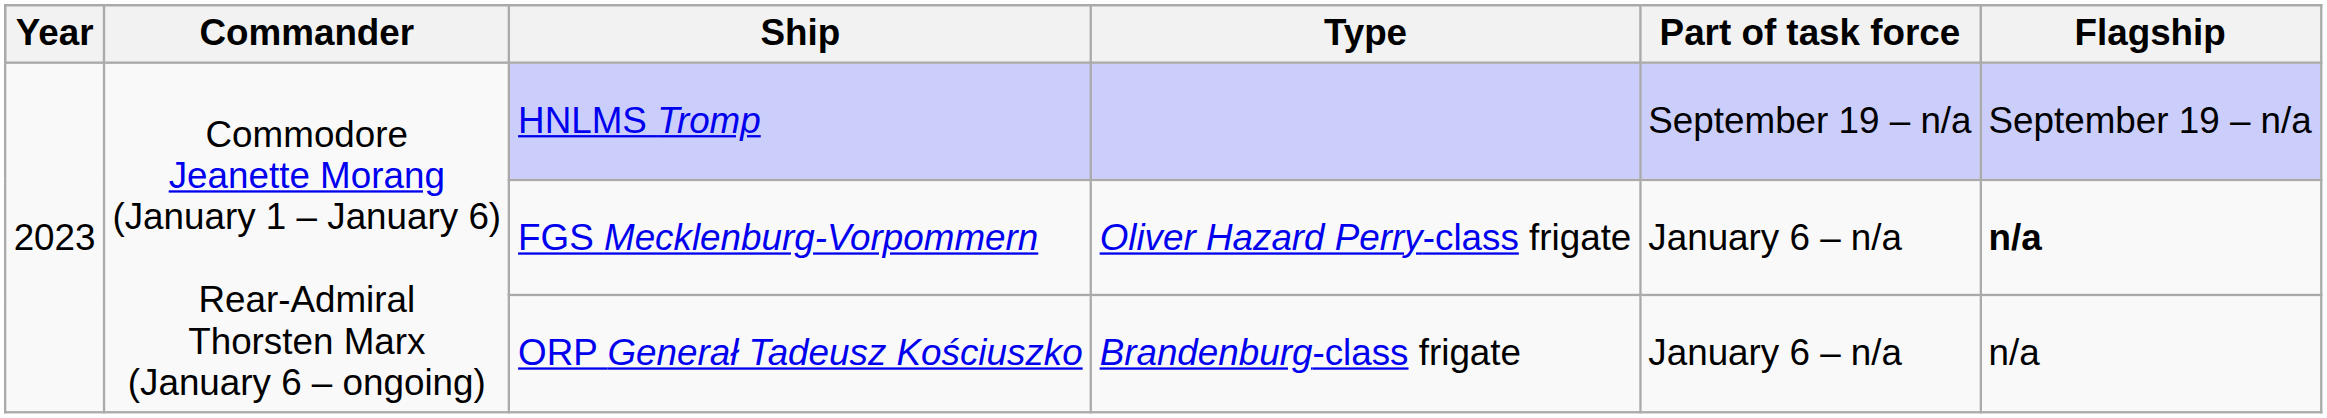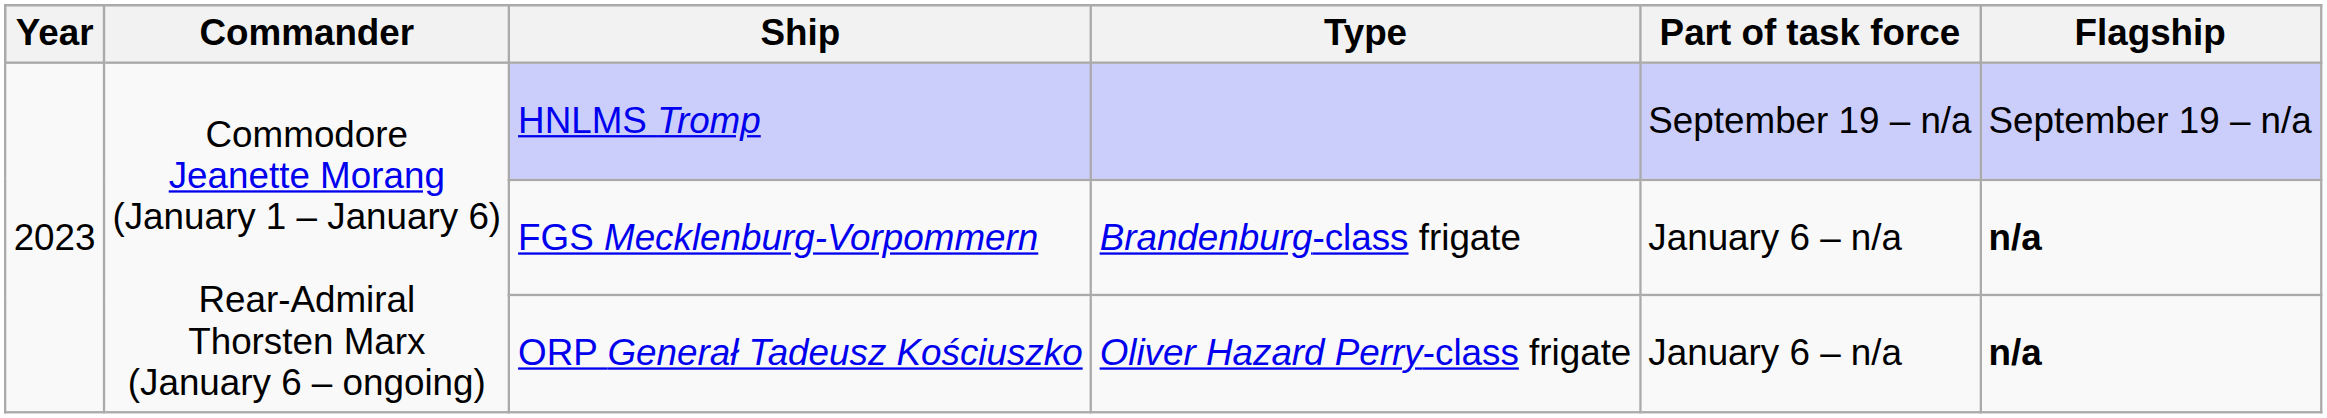 <table class="wikitable">
 <tr style="font-weight:bold; background-color:#9b9b9b;">
 <th>Year</th>
 <th>Commander</th>
 <th>Ship</th>
 <th>Type</th>
 <th>Part of task force</th>
 <th>Flagship</th>
 </tr>
 <tr>
 <td rowspan="3" style="text-align:center;">2023<br></td>
 <td rowspan="3" style="text-align:center;"><br>Commodore <br><a href='#'>Jeanette Morang</a> <br>(January 1 – January 6) <br><br> Rear-Admiral <br> Thorsten Marx <br> (January 6 – ongoing)</td>
 <td style="background-color:#cbcefb;"> <a href='#'>HNLMS <em>Tromp</em></a></td>
 <td style="background-color:#cbcefb;"></td>
 <td style="background-color:#cbcefb;">September 19 – n/a</td>
 <td style="background-color:#cbcefb;">September 19 – n/a</td>
 </tr>
 <tr>
 <td> <a href='#'>FGS <em>Mecklenburg-Vorpommern</em></a></td>
-<td><a href='#'><em>Oliver Hazard Perry</em>-class</a> frigate</td>
+<td><a href='#'><em>Brandenburg</em>-class</a> frigate</td>
 <td>January 6 – n/a</td>
 <td><strong>n/a</strong></td>
 </tr>
 <tr>
 <td> <a href='#'>ORP <em>Generał Tadeusz Kościuszko</em></a></td>
-<td><a href='#'><em>Brandenburg</em>-class</a> frigate</td>
+<td><a href='#'><em>Oliver Hazard Perry</em>-class</a> frigate</td>
 <td>January 6 – n/a</td>
-<td>n/a</td>
+<td><strong>n/a</strong></td>
 </tr>
 </table>
